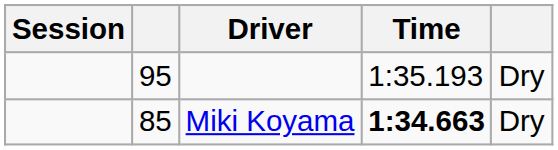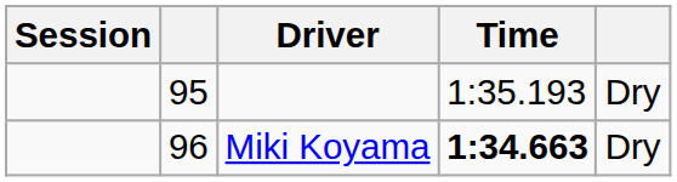 <table class="wikitable" style="font-size: 90%">
 <tr>
 <th>Session</th>
 <th></th>
 <th>Driver</th>
 <th>Time</th>
 <th></th>
 </tr>
 <tr>
 <td></td>
 <td align=center>95</td>
 <td></td>
 <td>1:35.193</td>
 <td>Dry</td>
 </tr>
 <tr>
 <td></td>
-<td align=center>85</td>
+<td align=center>96</td>
 <td> <a href='#'>Miki Koyama</a></td>
 <td><strong>1:34.663</strong></td>
 <td>Dry</td>
 </tr>
 </table>
